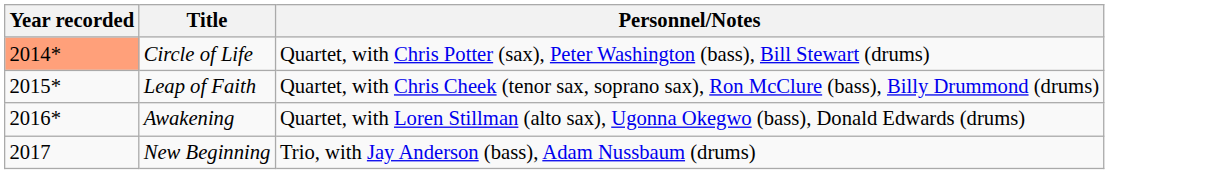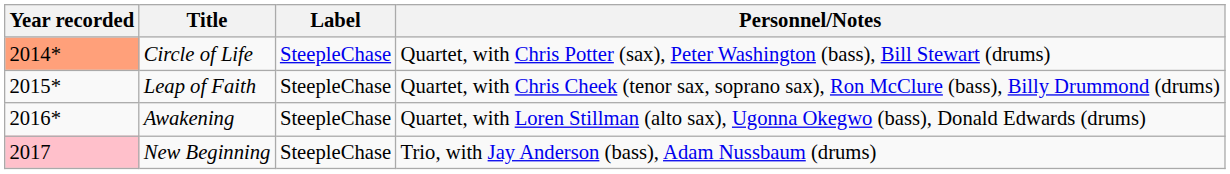 <table class="wikitable sortable">
 <tr>
 <th>Year recorded</th>
 <th>Title</th>
+<th>Label</th>
 <th>Personnel/Notes</th>
 </tr>
 <tr>
 <td style="background: lightsalmon;">2014*</td>
 <td><em>Circle of Life</em></td>
+<td><a href='#'>SteepleChase</a></td>
 <td>Quartet, with <a href='#'>Chris Potter</a> (sax), <a href='#'>Peter Washington</a> (bass), <a href='#'>Bill Stewart</a> (drums)</td>
 </tr>
 <tr>
 <td>2015*</td>
 <td><em>Leap of Faith</em></td>
+<td>SteepleChase</td>
 <td>Quartet, with <a href='#'>Chris Cheek</a> (tenor sax, soprano sax), <a href='#'>Ron McClure</a> (bass), <a href='#'>Billy Drummond</a> (drums)</td>
 </tr>
 <tr>
 <td>2016*</td>
 <td><em>Awakening</em></td>
+<td>SteepleChase</td>
 <td>Quartet, with <a href='#'>Loren Stillman</a> (alto sax), <a href='#'>Ugonna Okegwo</a> (bass), Donald Edwards (drums)</td>
 </tr>
 <tr>
-<td>2017</td>
+<td style="background: pink;">2017</td>
 <td><em>New Beginning</em></td>
+<td>SteepleChase</td>
 <td>Trio, with <a href='#'>Jay Anderson</a> (bass), <a href='#'>Adam Nussbaum</a> (drums)</td>
 </tr>
 </table>
